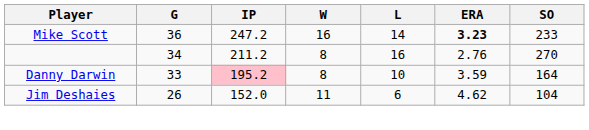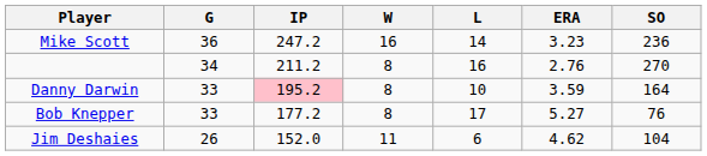 <table class="wikitable sortable">
 <tr>
 <th bgcolor="#DDDDFF" width="16%">Player</th>
 <th bgcolor="#DDDDFF" width="9%">G</th>
 <th bgcolor="#DDDDFF" width="9%">IP</th>
 <th bgcolor="#DDDDFF" width="9%">W</th>
 <th bgcolor="#DDDDFF" width="9%">L</th>
 <th bgcolor="#DDDDFF" width="9%">ERA</th>
 <th bgcolor="#DDDDFF" width="9%">SO</th>
 </tr>
 <tr align="center">
 <td><a href='#'>Mike Scott</a></td>
 <td>36</td>
 <td>247.2</td>
 <td>16</td>
 <td>14</td>
-<td><strong>3.23</strong></td>
-<td>233</td>
+<td>3.23</td>
+<td>236</td>
 </tr>
 <tr align=center>
 <td></td>
 <td>34</td>
 <td>211.2</td>
 <td>8</td>
 <td>16</td>
 <td>2.76</td>
 <td>270</td>
 </tr>
 <tr align="center">
 <td><a href='#'>Danny Darwin</a></td>
 <td>33</td>
 <td style="background: pink;">195.2</td>
 <td>8</td>
 <td>10</td>
 <td>3.59</td>
 <td>164</td>
 </tr>
 <tr align=center>
+<td><a href='#'>Bob Knepper</a></td>
+<td>33</td>
+<td>177.2</td>
+<td>8</td>
+<td>17</td>
+<td>5.27</td>
+<td>76</td>
+</tr>
+<tr align=center>
 <td><a href='#'>Jim Deshaies</a></td>
 <td>26</td>
 <td>152.0</td>
 <td>11</td>
 <td>6</td>
 <td>4.62</td>
 <td>104</td>
 </tr>
 </table>
